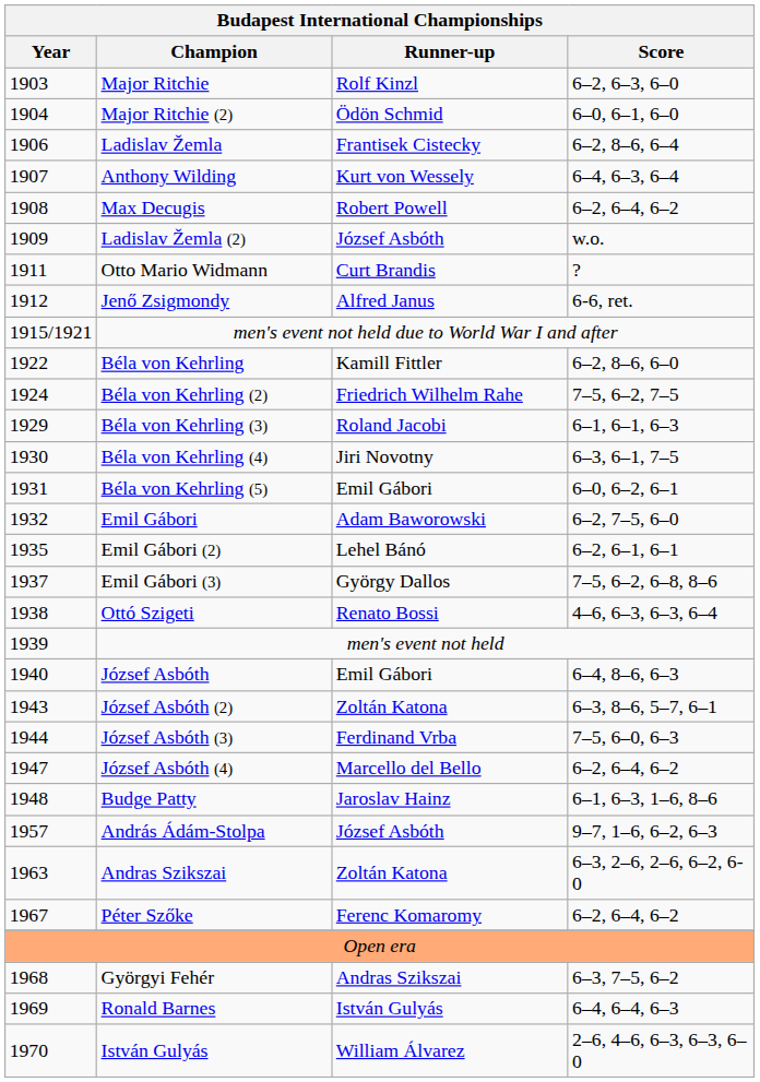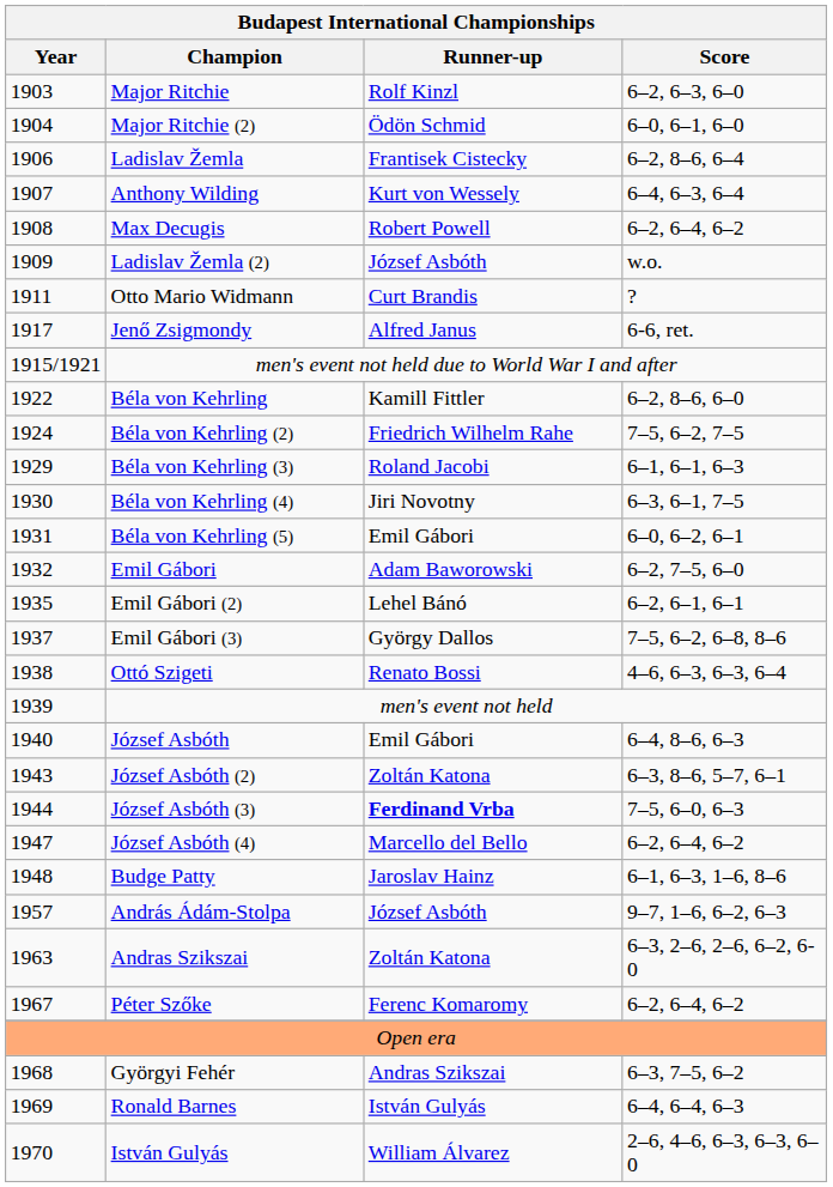 <table class=wikitable style=font-size:98%>
 <tr>
 <th colspan="4">Budapest International Championships</th>
 </tr>
 <tr>
 <th>Year</th>
 <th width="200">Champion</th>
 <th width="200">Runner-up</th>
 <th width="160">Score</th>
 </tr>
 <tr>
 <td>1903</td>
 <td> <a href='#'>Major Ritchie</a></td>
 <td> <a href='#'>Rolf Kinzl</a></td>
 <td>6–2, 6–3, 6–0</td>
 </tr>
 <tr>
 <td>1904</td>
 <td> <a href='#'>Major Ritchie</a> <small>(2)</small></td>
 <td> <a href='#'>Ödön Schmid</a></td>
 <td>6–0, 6–1, 6–0</td>
 </tr>
 <tr>
 <td>1906</td>
 <td> <a href='#'>Ladislav Žemla</a></td>
 <td> <a href='#'>Frantisek Cistecky</a></td>
 <td>6–2, 8–6, 6–4</td>
 </tr>
 <tr>
 <td>1907</td>
 <td> <a href='#'>Anthony Wilding</a></td>
 <td> <a href='#'>Kurt von Wessely</a></td>
 <td>6–4, 6–3, 6–4</td>
 </tr>
 <tr>
 <td>1908</td>
 <td> <a href='#'>Max Decugis</a></td>
 <td> <a href='#'>Robert Powell</a></td>
 <td>6–2, 6–4, 6–2</td>
 </tr>
 <tr>
 <td>1909</td>
 <td> <a href='#'>Ladislav Žemla</a> <small>(2)</small></td>
 <td> <a href='#'>József Asbóth</a></td>
 <td>w.o.</td>
 </tr>
 <tr>
 <td>1911</td>
 <td> Otto Mario Widmann</td>
 <td> <a href='#'>Curt Brandis</a></td>
 <td>?</td>
 </tr>
 <tr>
-<td>1912</td>
+<td>1917</td>
 <td> <a href='#'>Jenő Zsigmondy</a></td>
 <td> <a href='#'>Alfred Janus</a></td>
 <td>6-6, ret.</td>
 </tr>
 <tr>
 <td>1915/1921</td>
 <td colspan=3 align=center><em>men's event not held due to World War I and after</em></td>
 </tr>
 <tr>
 <td>1922</td>
 <td> <a href='#'>Béla von Kehrling</a></td>
 <td> Kamill Fittler</td>
 <td>6–2, 8–6, 6–0</td>
 </tr>
 <tr>
 <td>1924</td>
 <td> <a href='#'>Béla von Kehrling</a>  <small>(2)</small></td>
 <td> <a href='#'>Friedrich Wilhelm Rahe</a></td>
 <td>7–5, 6–2, 7–5</td>
 </tr>
 <tr>
 <td>1929</td>
 <td> <a href='#'>Béla von Kehrling</a>  <small>(3)</small></td>
 <td>  <a href='#'>Roland Jacobi</a></td>
 <td>6–1, 6–1, 6–3</td>
 </tr>
 <tr>
 <td>1930</td>
 <td> <a href='#'>Béla von Kehrling</a>  <small>(4)</small></td>
 <td> Jiri Novotny</td>
 <td>6–3, 6–1, 7–5</td>
 </tr>
 <tr>
 <td>1931</td>
 <td> <a href='#'>Béla von Kehrling</a>  <small>(5)</small></td>
 <td> Emil Gábori</td>
 <td>6–0, 6–2, 6–1</td>
 </tr>
 <tr>
 <td>1932</td>
 <td> <a href='#'>Emil Gábori</a></td>
 <td> <a href='#'>Adam Baworowski</a></td>
 <td>6–2, 7–5, 6–0</td>
 </tr>
 <tr>
 <td>1935</td>
 <td> Emil Gábori <small>(2)</small></td>
 <td> Lehel Bánó</td>
 <td>6–2, 6–1, 6–1</td>
 </tr>
 <tr>
 <td>1937</td>
 <td> Emil Gábori <small>(3)</small></td>
 <td> György Dallos</td>
 <td>7–5, 6–2, 6–8, 8–6</td>
 </tr>
 <tr>
 <td>1938</td>
 <td> <a href='#'>Ottó Szigeti</a></td>
 <td> <a href='#'>Renato Bossi</a></td>
 <td>4–6, 6–3, 6–3, 6–4</td>
 </tr>
 <tr>
 <td>1939</td>
 <td colspan=3 align=center><em>men's event not held</em></td>
 </tr>
 <tr>
 <td>1940</td>
 <td> <a href='#'>József Asbóth</a></td>
 <td> Emil Gábori</td>
 <td>6–4, 8–6, 6–3</td>
 </tr>
 <tr>
 <td>1943</td>
 <td> <a href='#'>József Asbóth</a> <small>(2)</small></td>
 <td> <a href='#'>Zoltán Katona</a></td>
 <td>6–3, 8–6, 5–7, 6–1</td>
 </tr>
 <tr>
 <td>1944</td>
 <td> <a href='#'>József Asbóth</a> <small>(3)</small></td>
-<td> <a href='#'>Ferdinand Vrba</a></td>
+<td><strong> <a href='#'>Ferdinand Vrba</a></strong></td>
 <td>7–5, 6–0, 6–3</td>
 </tr>
 <tr>
 <td>1947</td>
 <td> <a href='#'>József Asbóth</a> <small>(4)</small></td>
 <td> <a href='#'>Marcello del Bello</a></td>
 <td>6–2, 6–4, 6–2</td>
 </tr>
 <tr>
 <td>1948</td>
 <td> <a href='#'>Budge Patty</a></td>
 <td> <a href='#'>Jaroslav Hainz</a></td>
 <td>6–1, 6–3, 1–6, 8–6</td>
 </tr>
 <tr>
 <td>1957</td>
 <td> <a href='#'>András Ádám-Stolpa</a></td>
 <td> <a href='#'>József Asbóth</a></td>
 <td>9–7, 1–6, 6–2, 6–3</td>
 </tr>
 <tr>
 <td>1963</td>
 <td> <a href='#'>Andras Szikszai</a></td>
 <td>  <a href='#'>Zoltán Katona</a></td>
 <td>6–3, 2–6, 2–6, 6–2, 6-0</td>
 </tr>
 <tr>
 <td>1967</td>
 <td> <a href='#'>Péter Szőke</a></td>
 <td> <a href='#'>Ferenc Komaromy</a></td>
 <td>6–2, 6–4, 6–2</td>
 </tr>
 <tr>
 </tr>
 <tr style=background-color:#ffaa77>
 <td colspan=4 align=center><em>Open era </em></td>
 </tr>
 <tr>
 <td>1968</td>
 <td>  Györgyi Fehér</td>
 <td> <a href='#'>Andras Szikszai</a></td>
 <td>6–3, 7–5, 6–2</td>
 </tr>
 <tr>
 <td>1969</td>
 <td>  <a href='#'>Ronald Barnes</a></td>
 <td> <a href='#'>István Gulyás</a></td>
 <td>6–4, 6–4, 6–3</td>
 </tr>
 <tr>
 <td>1970</td>
 <td> <a href='#'>István Gulyás</a></td>
 <td> <a href='#'>William Álvarez</a></td>
 <td>2–6, 4–6, 6–3, 6–3, 6–0</td>
 </tr>
 <tr>
 </tr>
 </table>
